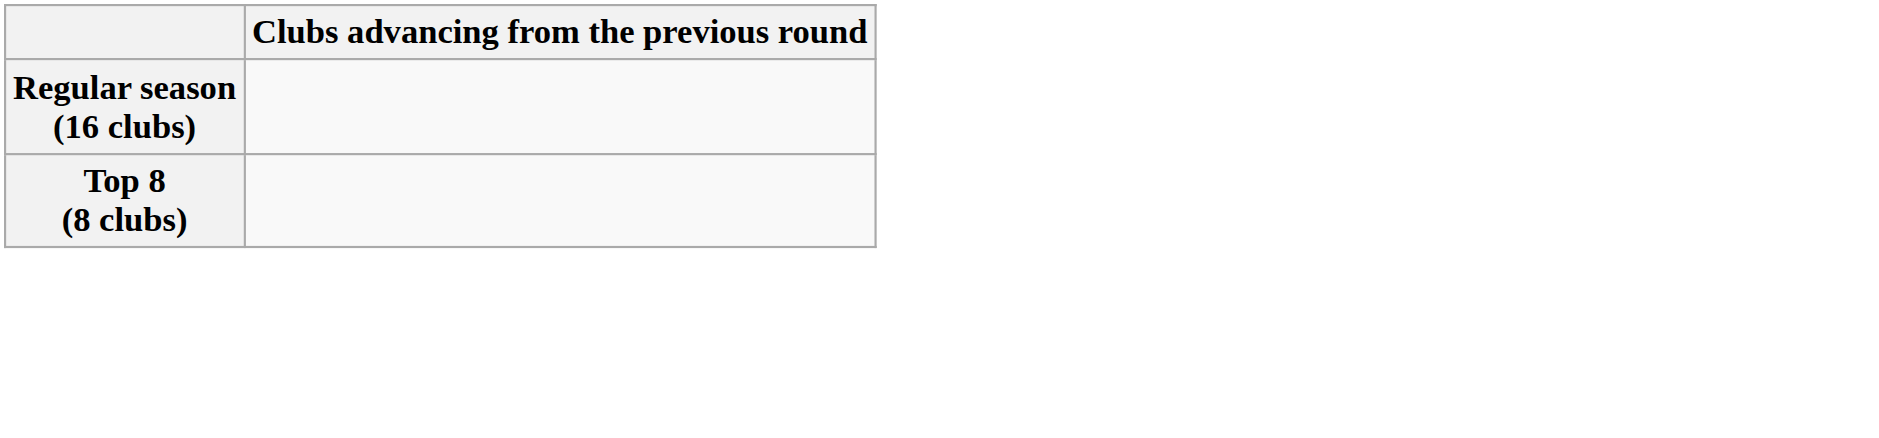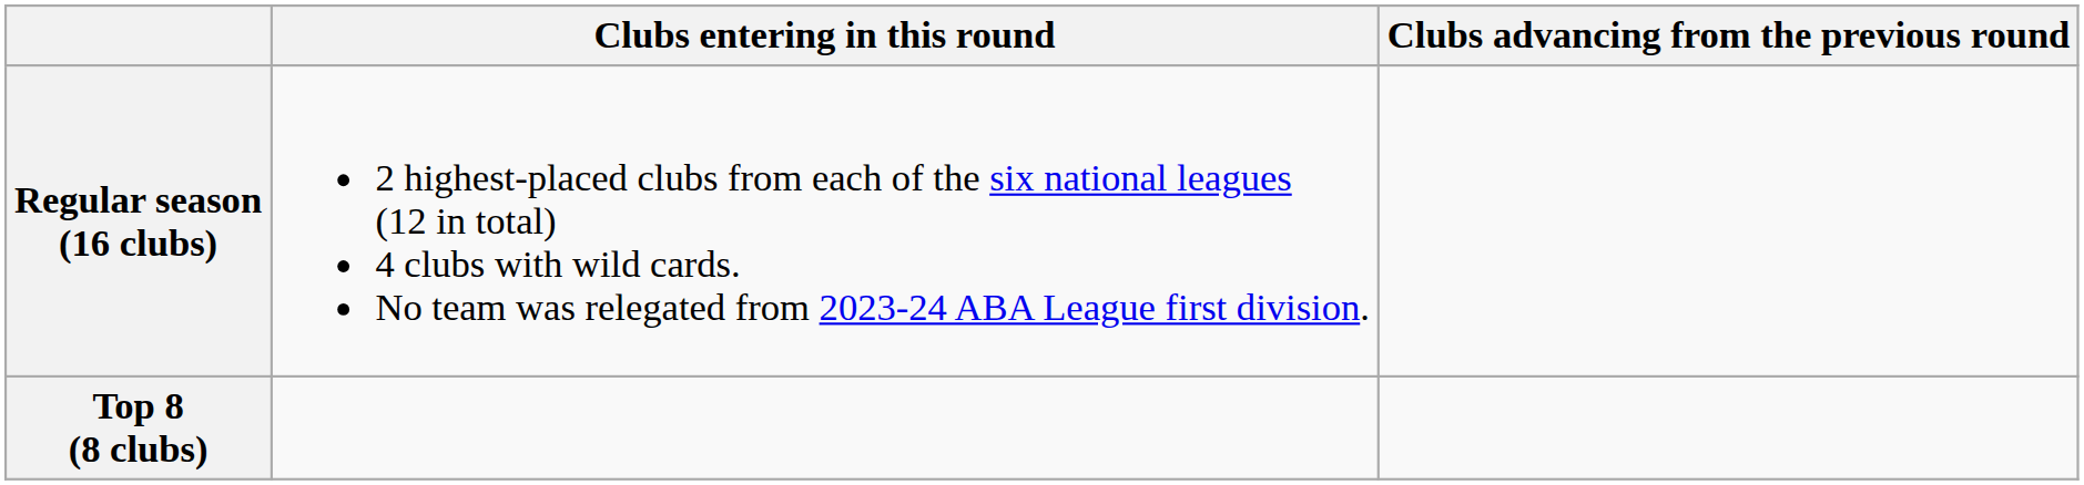 <table class="wikitable">
 <tr>
 <th></th>
+<th>Clubs entering in this round</th>
 <th>Clubs advancing from the previous round</th>
 </tr>
 <tr>
 <th>Regular season<br>(16 clubs)</th>
+<td><br><ul><li>2 highest-placed clubs from each of the <a href='#'>six national leagues</a> <br>(12 in total)</li><li>4 clubs with wild cards.</li><li>No team was relegated from <a href='#'>2023-24 ABA League first division</a>.</li></ul></td>
 <td></td>
 </tr>
 <tr>
 <th>Top 8<br>(8 clubs)</th>
 <td></td>
+<td></td>
 </tr>
 </table>
